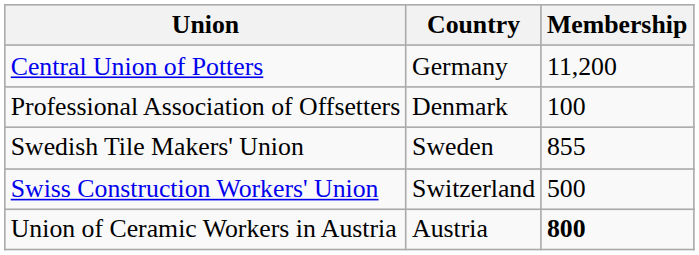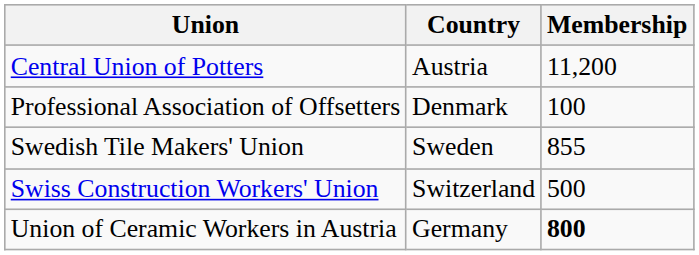 <table class="wikitable sortable">
 <tr>
 <th>Union</th>
 <th>Country</th>
 <th>Membership</th>
 </tr>
 <tr>
 <td><a href='#'>Central Union of Potters</a></td>
-<td>Germany</td>
+<td>Austria</td>
 <td>11,200</td>
 </tr>
 <tr>
 <td>Professional Association of Offsetters</td>
 <td>Denmark</td>
 <td>100</td>
 </tr>
 <tr>
 <td>Swedish Tile Makers' Union</td>
 <td>Sweden</td>
 <td>855</td>
 </tr>
 <tr>
 <td><a href='#'>Swiss Construction Workers' Union</a></td>
 <td>Switzerland</td>
 <td>500</td>
 </tr>
 <tr>
 <td>Union of Ceramic Workers in Austria</td>
-<td>Austria</td>
+<td>Germany</td>
 <td><strong>800</strong></td>
 </tr>
 </table>
